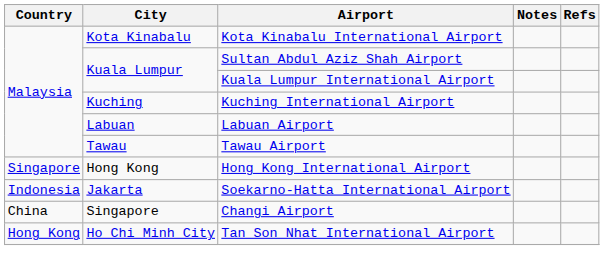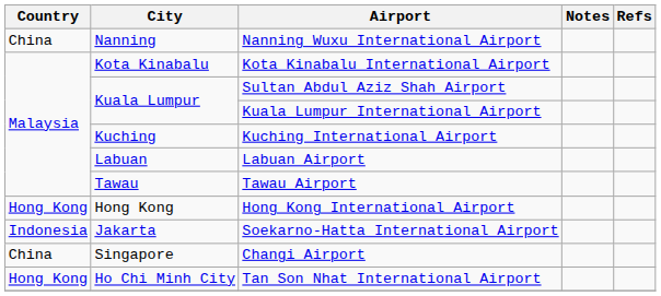 <table class="sortable wikitable">
 <tr>
 <th>Country</th>
 <th>City</th>
 <th>Airport</th>
 <th>Notes</th>
 <th class="unsortable">Refs</th>
+</tr>
+<tr>
+<td>China</td>
+<td><a href='#'>Nanning</a></td>
+<td><a href='#'>Nanning Wuxu International Airport</a></td>
+<td align=center></td>
+<td></td>
 </tr>
 <tr>
 <td rowspan=6><a href='#'>Malaysia</a></td>
 <td><a href='#'>Kota Kinabalu</a></td>
 <td><a href='#'>Kota Kinabalu International Airport</a></td>
 <td align=center></td>
 <td></td>
 </tr>
 <tr>
 <td rowspan=2><a href='#'>Kuala Lumpur</a></td>
 <td><a href='#'>Sultan Abdul Aziz Shah Airport</a></td>
 <td></td>
 <td></td>
 </tr>
 <tr>
 <td><a href='#'>Kuala Lumpur International Airport</a></td>
 <td></td>
 <td></td>
 </tr>
 <tr>
 <td><a href='#'>Kuching</a></td>
 <td><a href='#'>Kuching International Airport</a></td>
 <td align=center></td>
 <td></td>
 </tr>
 <tr>
 <td><a href='#'>Labuan</a></td>
 <td><a href='#'>Labuan Airport</a></td>
 <td align=center></td>
 <td></td>
 </tr>
 <tr>
 <td><a href='#'>Tawau</a></td>
 <td><a href='#'>Tawau Airport</a></td>
 <td align=center></td>
 <td></td>
 </tr>
 <tr>
-<td><a href='#'>Singapore</a></td>
+<td><a href='#'>Hong Kong</a></td>
 <td>Hong Kong</td>
 <td><a href='#'>Hong Kong International Airport</a></td>
 <td align=center></td>
 <td></td>
 </tr>
 <tr>
 <td><a href='#'>Indonesia</a></td>
 <td><a href='#'>Jakarta</a></td>
 <td><a href='#'>Soekarno-Hatta International Airport</a></td>
 <td align=center></td>
 <td></td>
 </tr>
 <tr>
 <td>China</td>
 <td>Singapore</td>
 <td><a href='#'>Changi Airport</a></td>
 <td align=center></td>
 <td></td>
 </tr>
 <tr>
 <td><a href='#'>Hong Kong</a></td>
 <td><a href='#'>Ho Chi Minh City</a></td>
 <td><a href='#'>Tan Son Nhat International Airport</a></td>
 <td align=center></td>
 <td></td>
 </tr>
 <tr>
 </tr>
 </table>
